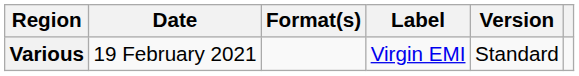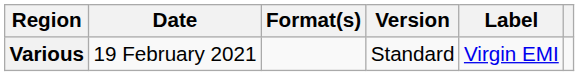 <table class="wikitable plainrowheaders">
 <tr>
 <th scope="col">Region</th>
 <th scope="col">Date</th>
 <th scope="col">Format(s)</th>
+<th scope="col">Version</th>
 <th scope="col">Label</th>
-<th scope="col">Version</th>
 <th scope="col"></th>
 </tr>
 <tr>
 <th scope="row">Various</th>
 <td>19 February 2021</td>
 <td></td>
+<td>Standard</td>
 <td><a href='#'>Virgin EMI</a></td>
-<td>Standard</td>
 <td style="text-align:center;"></td>
 </tr>
 </table>
